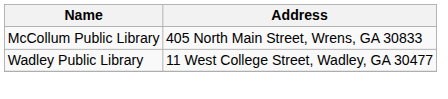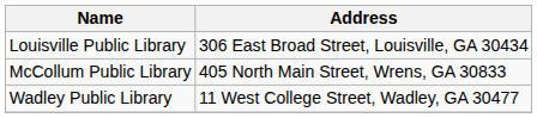 <table class="wikitable">
 <tr>
 <th>Name</th>
 <th>Address</th>
+</tr>
+<tr>
+<td>Louisville Public Library</td>
+<td>306 East Broad Street, Louisville, GA 30434</td>
 </tr>
 <tr>
 <td>McCollum Public Library</td>
 <td>405 North Main Street, Wrens, GA 30833</td>
 </tr>
 <tr>
 <td>Wadley Public Library</td>
 <td>11 West College Street, Wadley, GA 30477</td>
 </tr>
 <tr>
 </tr>
 </table>
